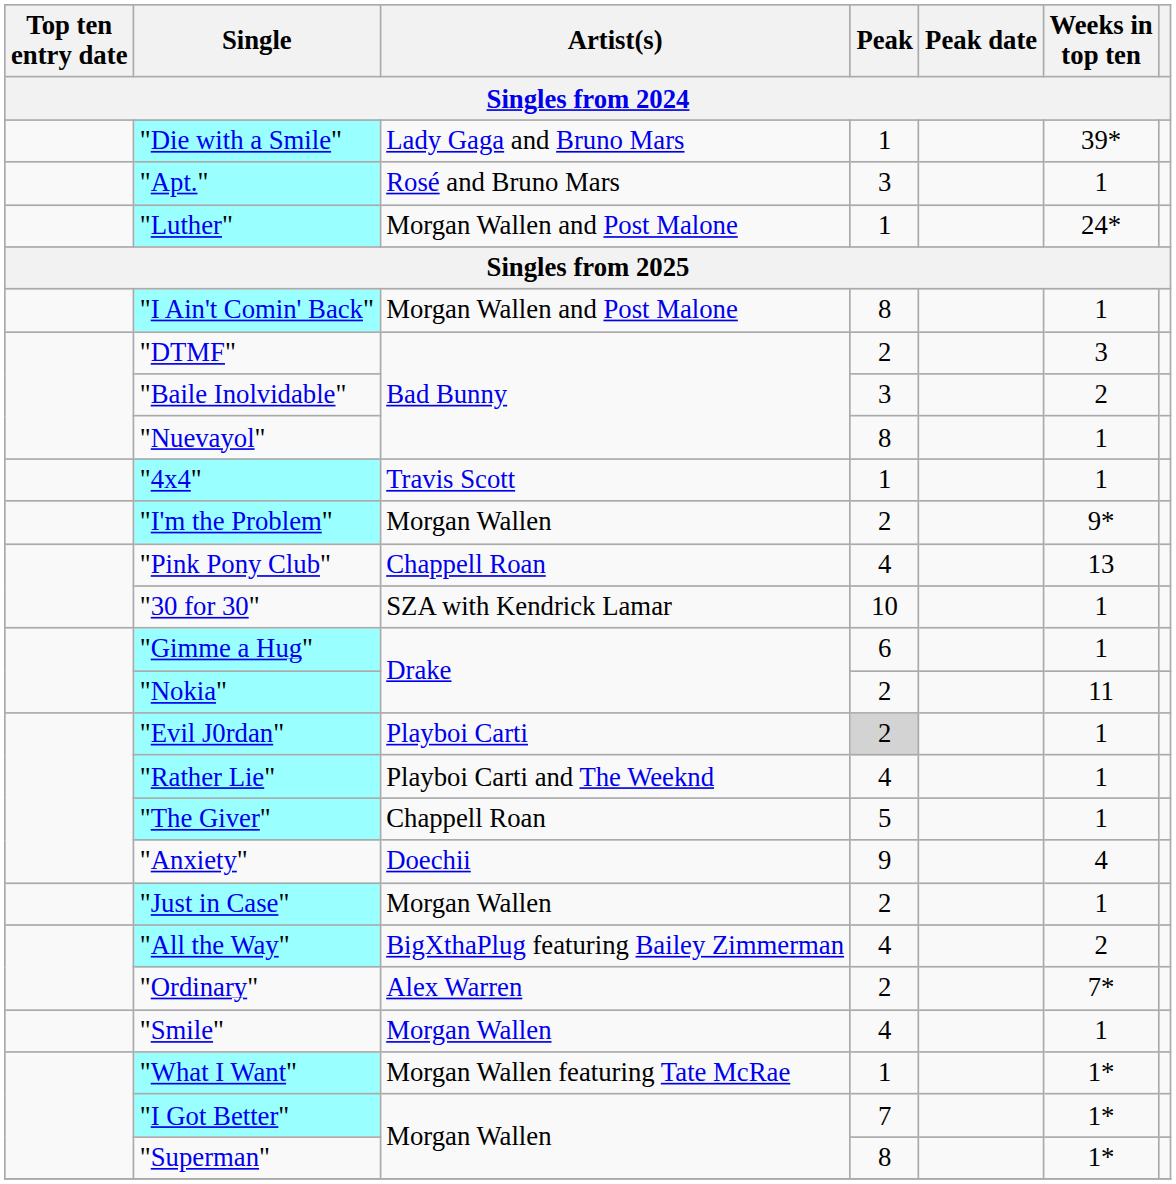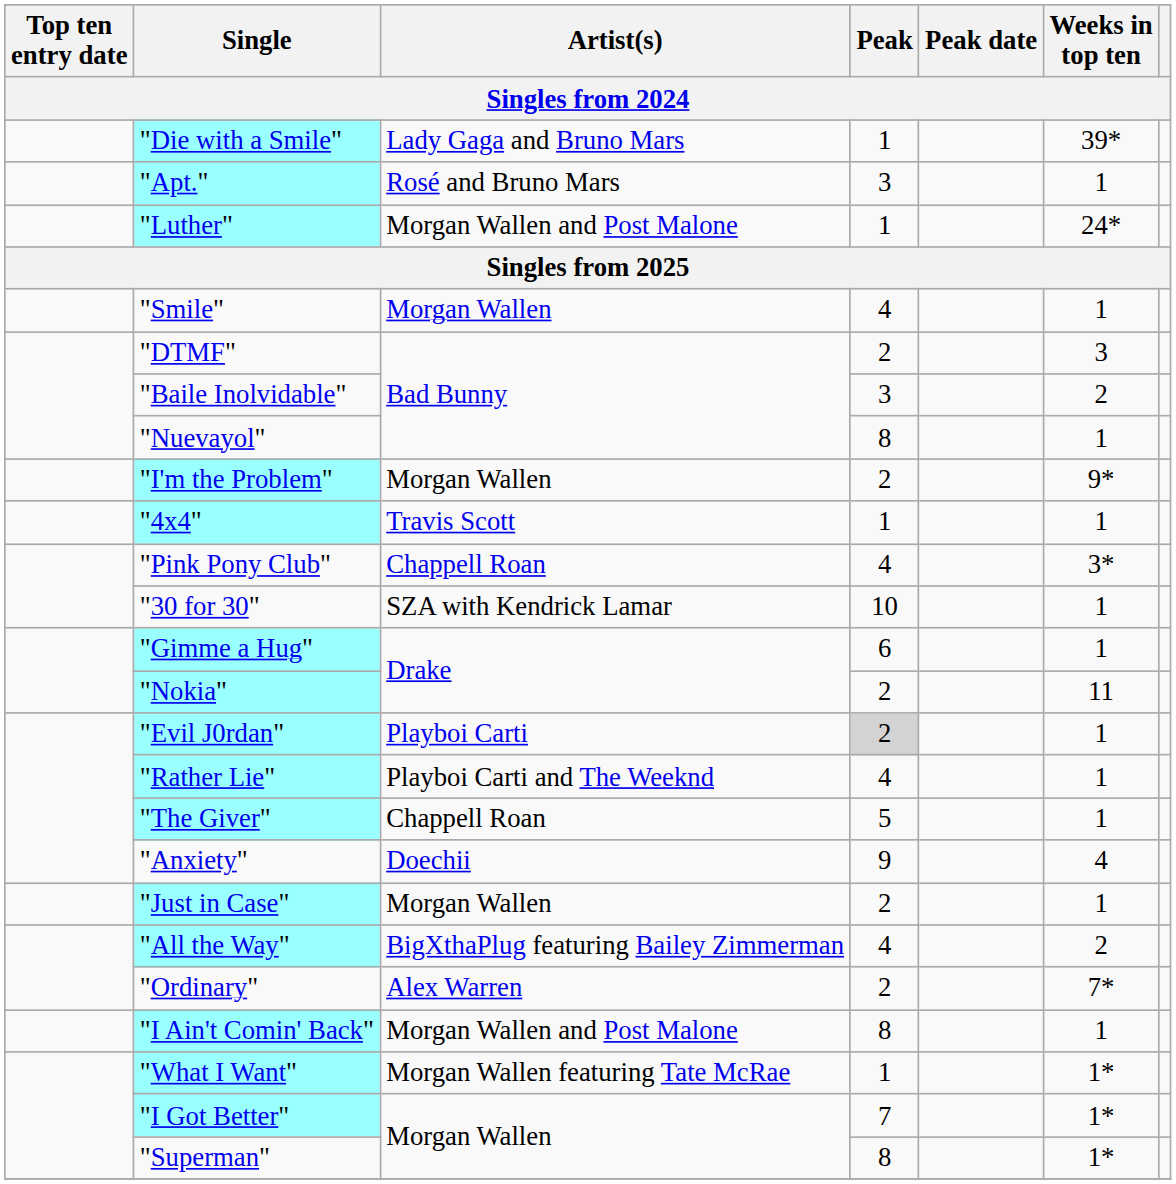 <table class="wikitable sortable">
 <tr>
 <th>Top ten<br>entry date</th>
 <th>Single</th>
 <th>Artist(s)</th>
 <th data-sort-type="number">Peak</th>
 <th>Peak date</th>
 <th data-sort-type="number">Weeks in<br>top ten</th>
 <th></th>
 </tr>
 <tr>
 <th colspan=7><a href='#'>Singles from 2024</a></th>
 </tr>
 <tr>
 <td></td>
 <td style= "background:#9ff;">"<a href='#'>Die with a Smile</a>" </td>
 <td><a href='#'>Lady Gaga</a> and <a href='#'>Bruno Mars</a></td>
 <td style="text-align:center;">1</td>
 <td></td>
 <td style="text-align:center;">39*</td>
 <td style="text-align: center;"></td>
 </tr>
 <tr>
 <td></td>
 <td style= "background:#9ff;">"<a href='#'>Apt.</a>" </td>
 <td><a href='#'>Rosé</a> and Bruno Mars</td>
 <td style="text-align:center;">3</td>
 <td></td>
 <td style="text-align:center;">1</td>
 <td style="text-align: center;"></td>
 </tr>
 <tr>
 <td></td>
 <td style= "background:#9ff;">"<a href='#'>Luther</a>" </td>
 <td>Morgan Wallen and <a href='#'>Post Malone</a></td>
 <td style="text-align:center;">1</td>
 <td></td>
 <td style="text-align:center;">24*</td>
 <td style="text-align: center;"></td>
 </tr>
 <tr>
 <th colspan=7>Singles from 2025</th>
 </tr>
 <tr>
 <td></td>
-<td style= "background:#9ff;">"<a href='#'>I Ain't Comin' Back</a>" </td>
-<td>Morgan Wallen and <a href='#'>Post Malone</a></td>
-<td style="text-align:center;">8</td>
+<td>"<a href='#'>Smile</a>"</td>
+<td><a href='#'>Morgan Wallen</a></td>
+<td style="text-align:center;">4</td>
 <td></td>
 <td style="text-align:center;">1</td>
-<td style="text-align:center;"></td>
+<td style="text-align: center;"></td>
 </tr>
 <tr>
 <td rowspan=3></td>
 <td>"<a href='#'>DTMF</a>"</td>
 <td rowspan=3><a href='#'>Bad Bunny</a></td>
 <td style="text-align:center;">2</td>
 <td></td>
 <td style="text-align:center;">3</td>
 <td style="text-align: center;"></td>
 </tr>
 <tr>
 <td>"<a href='#'>Baile Inolvidable</a>"</td>
 <td style="text-align:center;">3</td>
 <td></td>
 <td style="text-align:center;">2</td>
 <td style="text-align: center;"></td>
 </tr>
 <tr>
 <td>"<a href='#'>Nuevayol</a>"</td>
 <td style="text-align:center;">8</td>
 <td></td>
 <td style="text-align:center;">1</td>
 <td style="text-align: center;"></td>
 </tr>
 <tr>
 <td></td>
+<td style= "background:#9ff;">"<a href='#'>I'm the Problem</a>" </td>
+<td>Morgan Wallen</td>
+<td style="text-align:center;">2</td>
+<td></td>
+<td style="text-align:center;">9*</td>
+<td style="text-align:center;"></td>
+</tr>
+<tr>
+<td></td>
 <td style= "background:#9ff;">"<a href='#'>4x4</a>" </td>
 <td><a href='#'>Travis Scott</a></td>
 <td style="text-align:center;">1</td>
 <td></td>
 <td style="text-align:center;">1</td>
 <td style="text-align:center;"></td>
 </tr>
 <tr>
-<td></td>
-<td style= "background:#9ff;">"<a href='#'>I'm the Problem</a>" </td>
-<td>Morgan Wallen</td>
-<td style="text-align:center;">2</td>
-<td></td>
-<td style="text-align:center;">9*</td>
-<td style="text-align:center;"></td>
-</tr>
-<tr>
 <td rowspan=2></td>
 <td>"<a href='#'>Pink Pony Club</a>"</td>
 <td><a href='#'>Chappell Roan</a></td>
 <td style="text-align:center;">4</td>
 <td></td>
-<td style="text-align:center;">13</td>
+<td style="text-align:center;">3*</td>
 <td style="text-align:center;"></td>
 </tr>
 <tr>
 <td>"<a href='#'>30 for 30</a>"</td>
 <td>SZA with Kendrick Lamar</td>
 <td style="text-align:center;">10</td>
 <td></td>
 <td style="text-align:center;">1</td>
 <td style="text-align: center;"></td>
 </tr>
 <tr>
 <td rowspan=2></td>
 <td style= "background:#9ff;">"<a href='#'>Gimme a Hug</a>" </td>
 <td rowspan=2><a href='#'>Drake</a></td>
 <td style="text-align:center;">6</td>
 <td></td>
 <td style="text-align:center;">1</td>
 <td style="text-align:center;"></td>
 </tr>
 <tr>
 <td style= "background:#9ff;">"<a href='#'>Nokia</a>" </td>
 <td style="text-align:center;">2</td>
 <td></td>
 <td style="text-align:center;">11</td>
 <td style="text-align:center;"></td>
 </tr>
 <tr>
 <td rowspan=4></td>
 <td style= "background:#9ff;">"<a href='#'>Evil J0rdan</a>" </td>
 <td><a href='#'>Playboi Carti</a></td>
 <td style="background: lightgrey; text-align:center;">2</td>
 <td></td>
 <td style="text-align:center;">1</td>
 <td style="text-align:center;"></td>
 </tr>
 <tr>
 <td style= "background:#9ff;">"<a href='#'>Rather Lie</a>" </td>
 <td>Playboi Carti and <a href='#'>The Weeknd</a></td>
 <td style="text-align:center;">4</td>
 <td></td>
 <td style="text-align:center;">1</td>
 <td style="text-align:center;"></td>
 </tr>
 <tr>
 <td style= "background:#9ff;">"<a href='#'>The Giver</a>" </td>
 <td>Chappell Roan</td>
 <td style="text-align:center;">5</td>
 <td></td>
 <td style="text-align:center;">1</td>
 <td style="text-align:center;"></td>
 </tr>
 <tr>
 <td>"<a href='#'>Anxiety</a>"</td>
 <td><a href='#'>Doechii</a></td>
 <td style="text-align:center;">9</td>
 <td></td>
 <td style="text-align:center;">4</td>
 <td style="text-align:center;"></td>
 </tr>
 <tr>
 <td></td>
 <td style= "background:#9ff;">"<a href='#'>Just in Case</a>" </td>
 <td>Morgan Wallen</td>
 <td style="text-align:center;">2</td>
 <td></td>
 <td style="text-align:center;">1</td>
 <td style="text-align:center;"></td>
 </tr>
 <tr>
 <td rowspan=2></td>
 <td style= "background:#9ff;">"<a href='#'>All the Way</a>" </td>
 <td><a href='#'>BigXthaPlug</a> featuring <a href='#'>Bailey Zimmerman</a></td>
 <td style="text-align:center;">4</td>
 <td></td>
 <td style="text-align:center;">2</td>
 <td style="text-align:center;"></td>
 </tr>
 <tr>
 <td>"<a href='#'>Ordinary</a>"</td>
 <td><a href='#'>Alex Warren</a></td>
 <td style="text-align:center;">2</td>
 <td></td>
 <td style="text-align:center;">7*</td>
 <td style="text-align:center;"></td>
 </tr>
 <tr>
 <td></td>
-<td>"<a href='#'>Smile</a>"</td>
-<td><a href='#'>Morgan Wallen</a></td>
-<td style="text-align:center;">4</td>
+<td style= "background:#9ff;">"<a href='#'>I Ain't Comin' Back</a>" </td>
+<td>Morgan Wallen and <a href='#'>Post Malone</a></td>
+<td style="text-align:center;">8</td>
 <td></td>
 <td style="text-align:center;">1</td>
-<td style="text-align: center;"></td>
+<td style="text-align:center;"></td>
 </tr>
 <tr>
 <td rowspan=3></td>
 <td style= "background:#9ff;">"<a href='#'>What I Want</a>" </td>
 <td>Morgan Wallen featuring <a href='#'>Tate McRae</a></td>
 <td style="text-align:center;">1</td>
 <td></td>
 <td style="text-align:center;">1*</td>
 <td style="text-align:center;"></td>
 </tr>
 <tr>
 <td style= "background:#9ff;">"<a href='#'>I Got Better</a>" </td>
 <td rowspan=2>Morgan Wallen</td>
 <td style="text-align:center;">7</td>
 <td></td>
 <td style="text-align:center;">1*</td>
 <td style="text-align:center;"></td>
 </tr>
 <tr>
 <td>"<a href='#'>Superman</a>"</td>
 <td style="text-align:center;">8</td>
 <td></td>
 <td style="text-align:center;">1*</td>
 <td style="text-align:center;"></td>
 </tr>
 <tr>
 </tr>
 </table>
